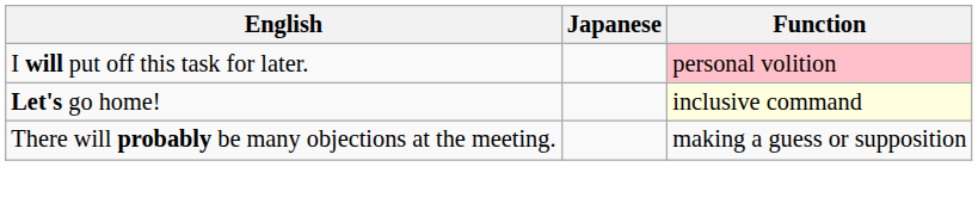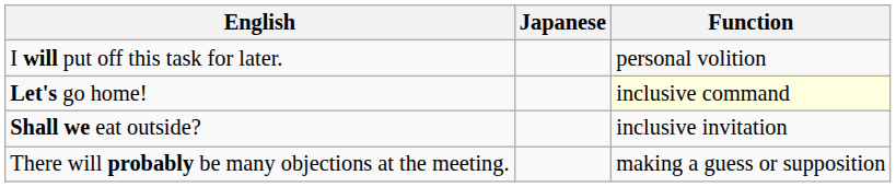 <table class="wikitable">
 <tr>
 <th>English</th>
 <th>Japanese</th>
 <th>Function</th>
 </tr>
 <tr>
 <td>I <strong>will</strong> put off this task for later.</td>
 <td></td>
-<td style="background: pink;">personal volition</td>
+<td>personal volition</td>
 </tr>
 <tr>
 <td><strong>Let's</strong> go home!</td>
 <td></td>
 <td style="background: lightyellow;">inclusive command</td>
 </tr>
 <tr>
+<td><strong>Shall we</strong> eat outside?</td>
+<td></td>
+<td>inclusive invitation</td>
+</tr>
+<tr>
 <td>There will <strong>probably</strong> be many objections at the meeting.</td>
 <td></td>
 <td>making a guess or supposition</td>
 </tr>
 </table>
